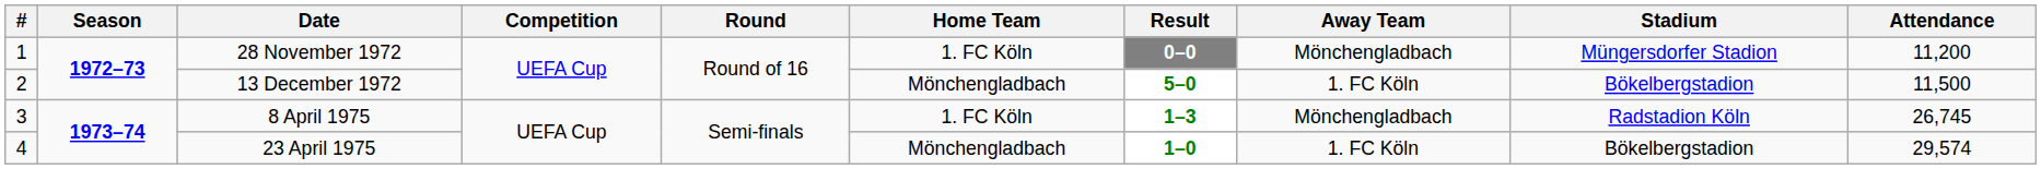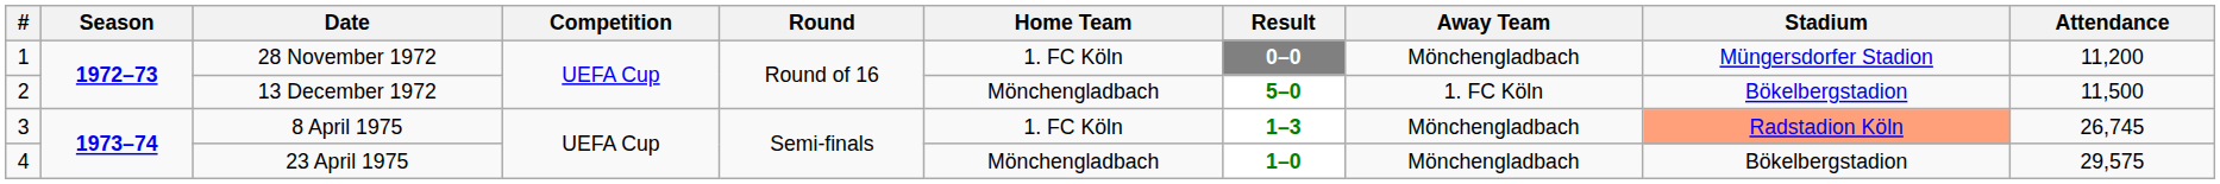 <table class="wikitable" style="text-align: center; width: 100%; font-size: 12px">
 <tr>
 <th><strong>#</strong></th>
 <th><strong>Season</strong></th>
 <th><strong>Date</strong></th>
 <th><strong>Competition</strong></th>
 <th><strong>Round</strong></th>
 <th><strong>Home Team</strong></th>
 <th><strong>Result</strong></th>
 <th><strong>Away Team</strong></th>
 <th><strong>Stadium</strong></th>
 <th><strong>Attendance</strong></th>
 </tr>
 <tr>
 <td>1</td>
 <td rowspan=2><strong><a href='#'>1972–73</a></strong></td>
 <td>28 November 1972</td>
 <td rowspan=2><a href='#'>UEFA Cup</a></td>
 <td rowspan=2>Round of 16</td>
 <td>1. FC Köln</td>
 <td style="background:#808080;color:white;"><strong>0–0</strong></td>
 <td>Mönchengladbach</td>
 <td><a href='#'>Müngersdorfer Stadion</a></td>
 <td>11,200</td>
 </tr>
 <tr>
 <td>2</td>
 <td>13 December 1972</td>
 <td>Mönchengladbach</td>
 <td style="background:#fff;color:green;"><strong>5–0</strong></td>
 <td>1. FC Köln</td>
 <td><a href='#'>Bökelbergstadion</a></td>
 <td>11,500</td>
 </tr>
 <tr>
 <td>3</td>
 <td rowspan=2><strong><a href='#'>1973–74</a></strong></td>
 <td>8 April 1975</td>
 <td rowspan=2>UEFA Cup</td>
 <td rowspan=2>Semi-finals</td>
 <td>1. FC Köln</td>
 <td style="background:#fff;color:green;"><strong>1–3</strong></td>
 <td>Mönchengladbach</td>
-<td><a href='#'>Radstadion Köln</a></td>
+<td style="background: lightsalmon;"><a href='#'>Radstadion Köln</a></td>
 <td>26,745</td>
 </tr>
 <tr>
 <td>4</td>
 <td>23 April 1975</td>
 <td>Mönchengladbach</td>
 <td style="background:#fff;color:green;"><strong>1–0</strong></td>
-<td>1. FC Köln</td>
+<td>Mönchengladbach</td>
 <td>Bökelbergstadion</td>
-<td>29,574</td>
+<td>29,575</td>
 </tr>
 </table>
